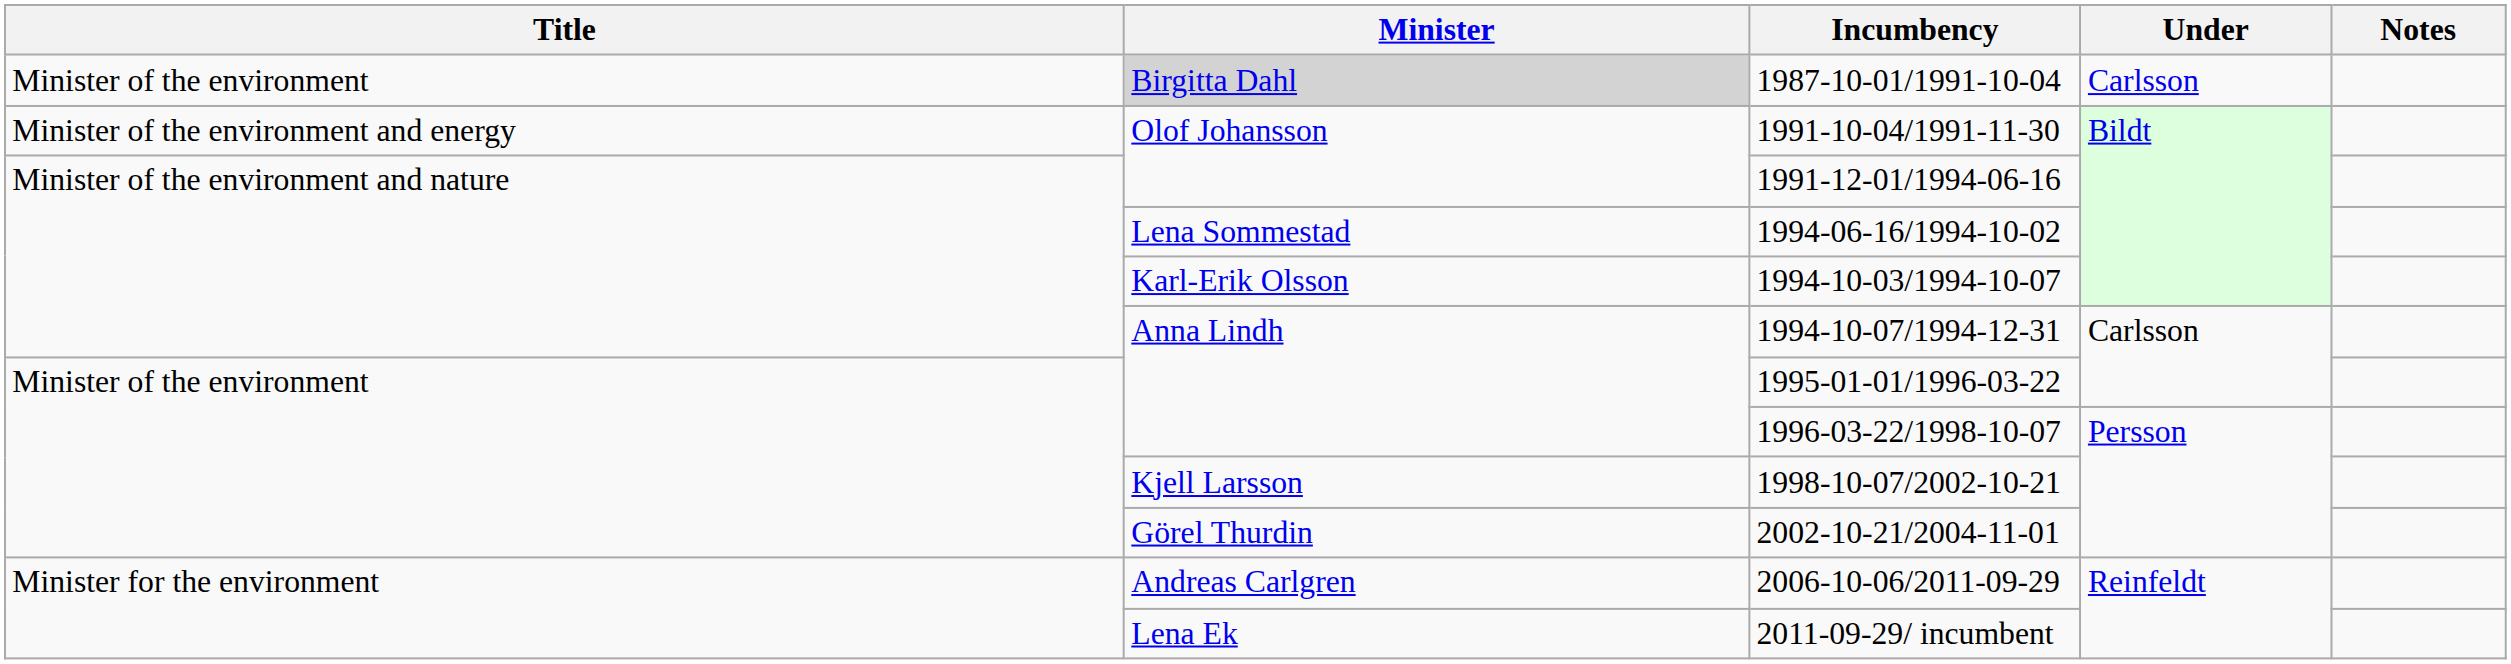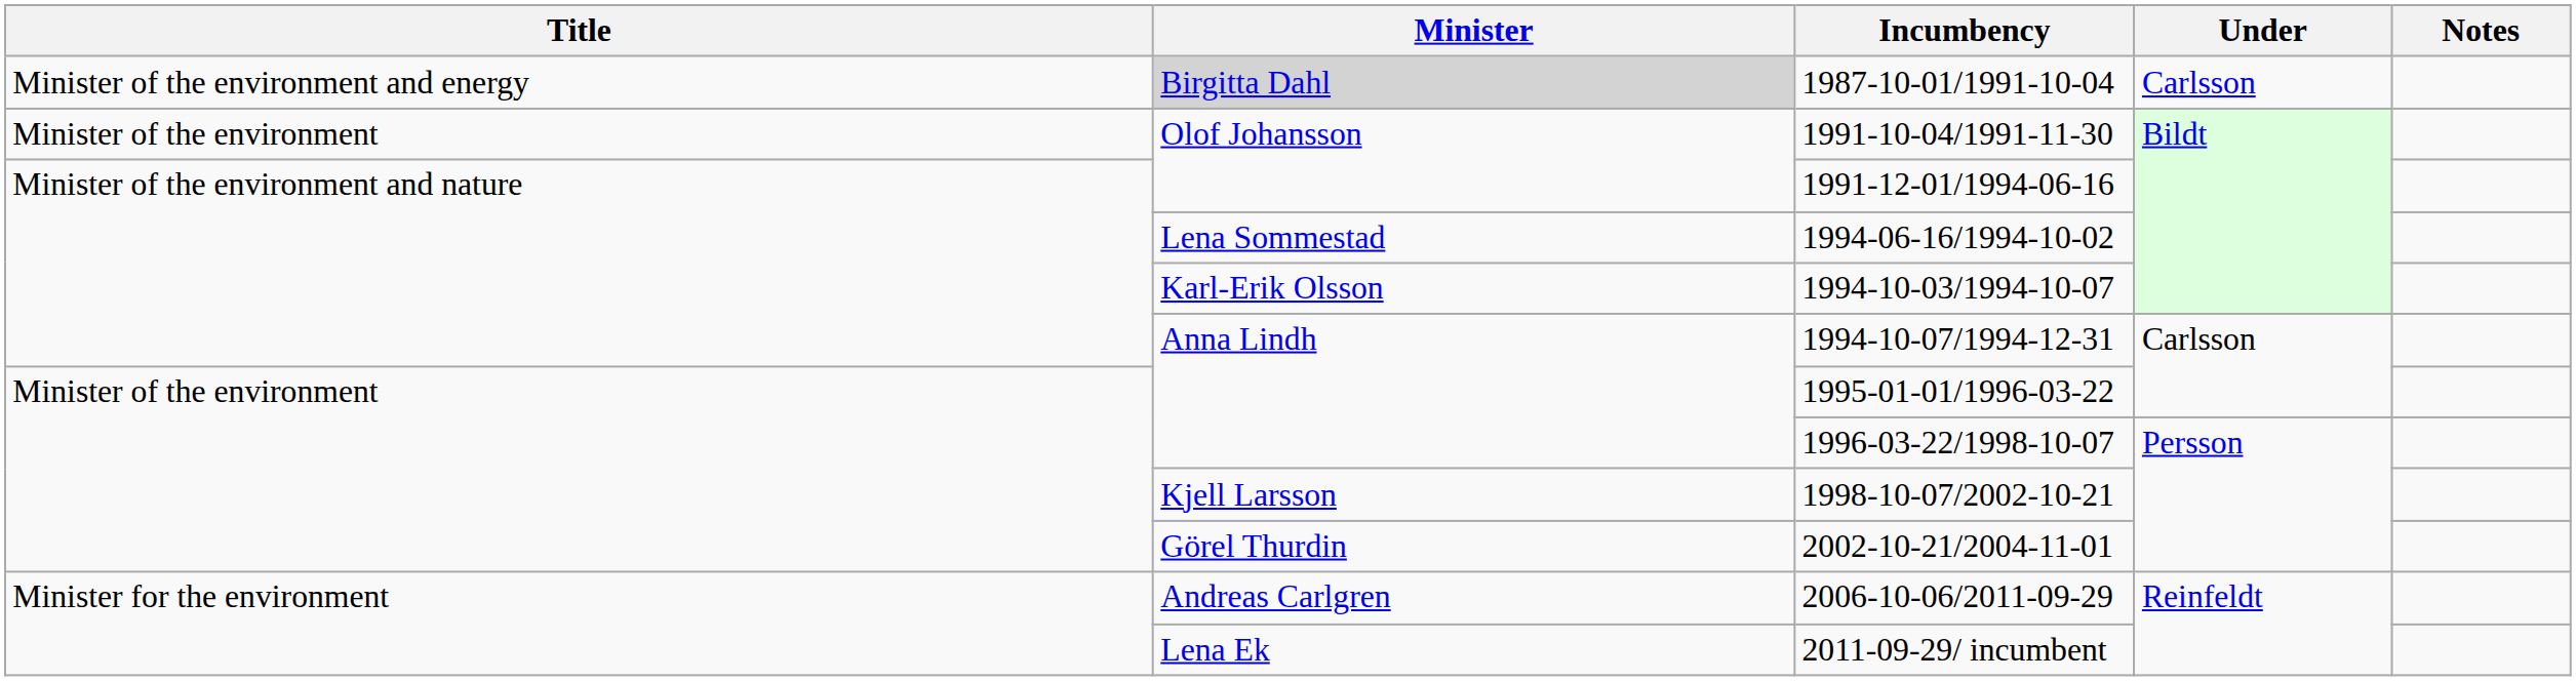 <table class="wikitable" style="width:100%;">
 <tr>
 <th>Title</th>
 <th style="width:25%;"><a href='#'>Minister</a></th>
 <th style="width:160px;">Incumbency</th>
 <th style="width:10%;">Under</th>
 <th style="width:7%;">Notes</th>
 </tr>
 <tr>
-<td>Minister of the environment</td>
+<td>Minister of the environment and energy</td>
 <td style="background: lightgrey;"><a href='#'>Birgitta Dahl</a></td>
 <td>1987-10-01/1991-10-04</td>
 <td><a href='#'>Carlsson</a></td>
 <td></td>
 </tr>
 <tr>
-<td>Minister of the environment and energy</td>
+<td>Minister of the environment</td>
 <td rowspan="2" style="vertical-align:top;"><a href='#'>Olof Johansson</a></td>
 <td>1991-10-04/1991-11-30</td>
 <td rowspan="4"  style="vertical-align:top; background:#dfd;"><a href='#'>Bildt</a></td>
 <td></td>
 </tr>
 <tr>
 <td rowspan="4" style="vertical-align:top;">Minister of the environment and nature</td>
 <td>1991-12-01/1994-06-16</td>
 <td></td>
 </tr>
 <tr>
 <td><a href='#'>Lena Sommestad</a></td>
 <td>1994-06-16/1994-10-02</td>
 <td></td>
 </tr>
 <tr>
 <td><a href='#'>Karl-Erik Olsson</a></td>
 <td>1994-10-03/1994-10-07</td>
 <td></td>
 </tr>
 <tr>
 <td rowspan="3" style="vertical-align:top;"><a href='#'>Anna Lindh</a></td>
 <td>1994-10-07/1994-12-31</td>
 <td rowspan="2" style="vertical-align:top;">Carlsson</td>
 <td></td>
 </tr>
 <tr>
 <td rowspan="4" style="vertical-align:top;">Minister of the environment</td>
 <td>1995-01-01/1996-03-22</td>
 <td></td>
 </tr>
 <tr>
 <td>1996-03-22/1998-10-07</td>
 <td rowspan="3" style="vertical-align:top;"><a href='#'>Persson</a></td>
 <td></td>
 </tr>
 <tr>
 <td><a href='#'>Kjell Larsson</a></td>
 <td>1998-10-07/2002-10-21</td>
 <td></td>
 </tr>
 <tr>
 <td><a href='#'>Görel Thurdin</a></td>
 <td>2002-10-21/2004-11-01</td>
 <td></td>
 </tr>
 <tr>
 <td rowspan="2" style="vertical-align:top;">Minister for the environment</td>
 <td><a href='#'>Andreas Carlgren</a></td>
 <td>2006-10-06/2011-09-29</td>
 <td rowspan="2" style="vertical-align:top;"><a href='#'>Reinfeldt</a></td>
 <td></td>
 </tr>
 <tr>
 <td><a href='#'>Lena Ek</a></td>
 <td>2011-09-29/ incumbent</td>
 <td></td>
 </tr>
 </table>
